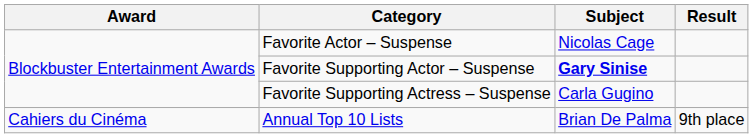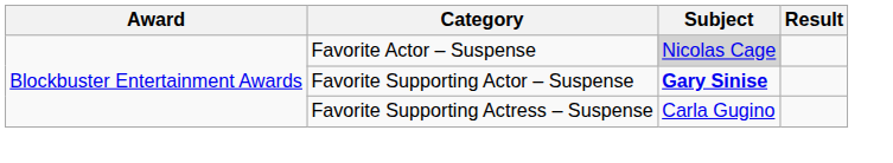 <table class="wikitable">
 <tr>
 <th>Award</th>
 <th>Category</th>
 <th>Subject</th>
 <th>Result</th>
 </tr>
 <tr>
 <td rowspan=3><a href='#'>Blockbuster Entertainment Awards</a></td>
 <td>Favorite Actor – Suspense</td>
-<td><a href='#'>Nicolas Cage</a></td>
+<td style="background: lightgrey;"><a href='#'>Nicolas Cage</a></td>
 <td></td>
 </tr>
 <tr>
 <td>Favorite Supporting Actor – Suspense</td>
 <td><strong><a href='#'>Gary Sinise</a></strong></td>
 <td></td>
 </tr>
 <tr>
 <td>Favorite Supporting Actress – Suspense</td>
 <td><a href='#'>Carla Gugino</a></td>
 <td></td>
 </tr>
-<tr>
-<td><a href='#'>Cahiers du Cinéma</a></td>
-<td><a href='#'>Annual Top 10 Lists</a></td>
-<td><a href='#'>Brian De Palma</a></td>
-<td>9th place</td>
-</tr>
 </table>
